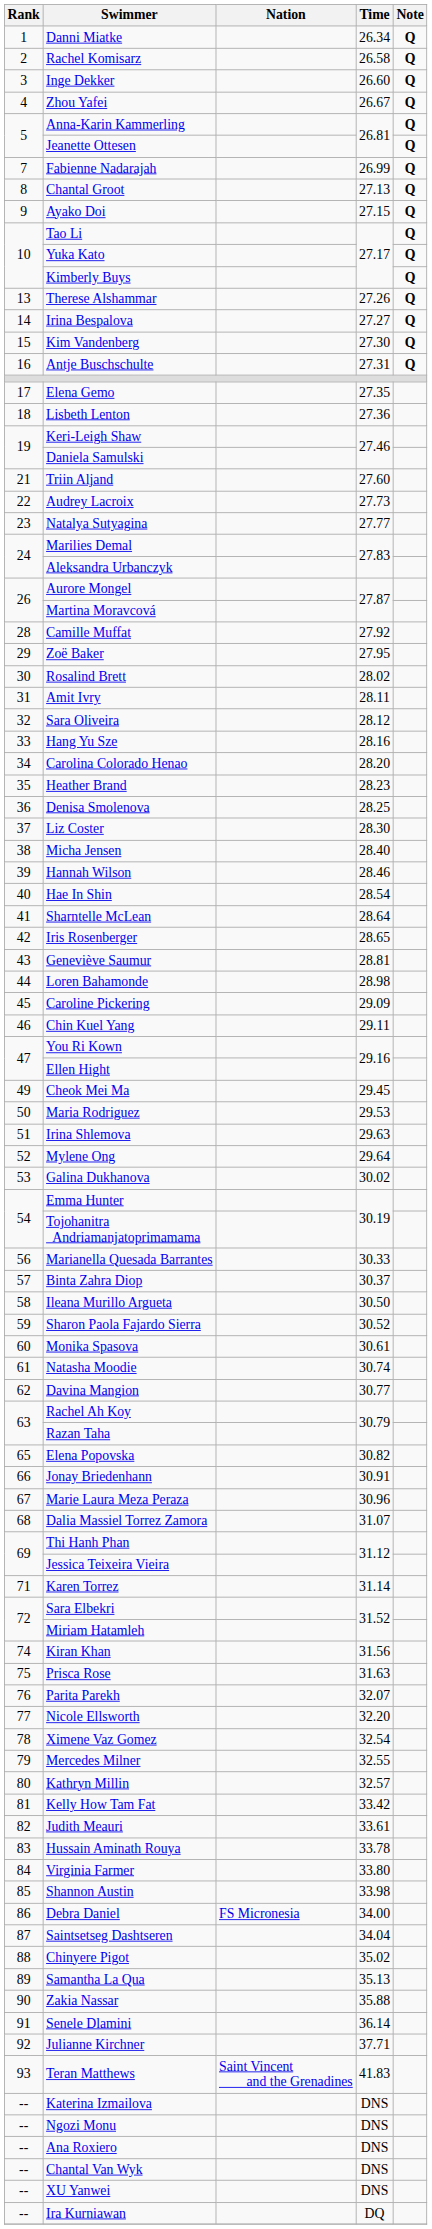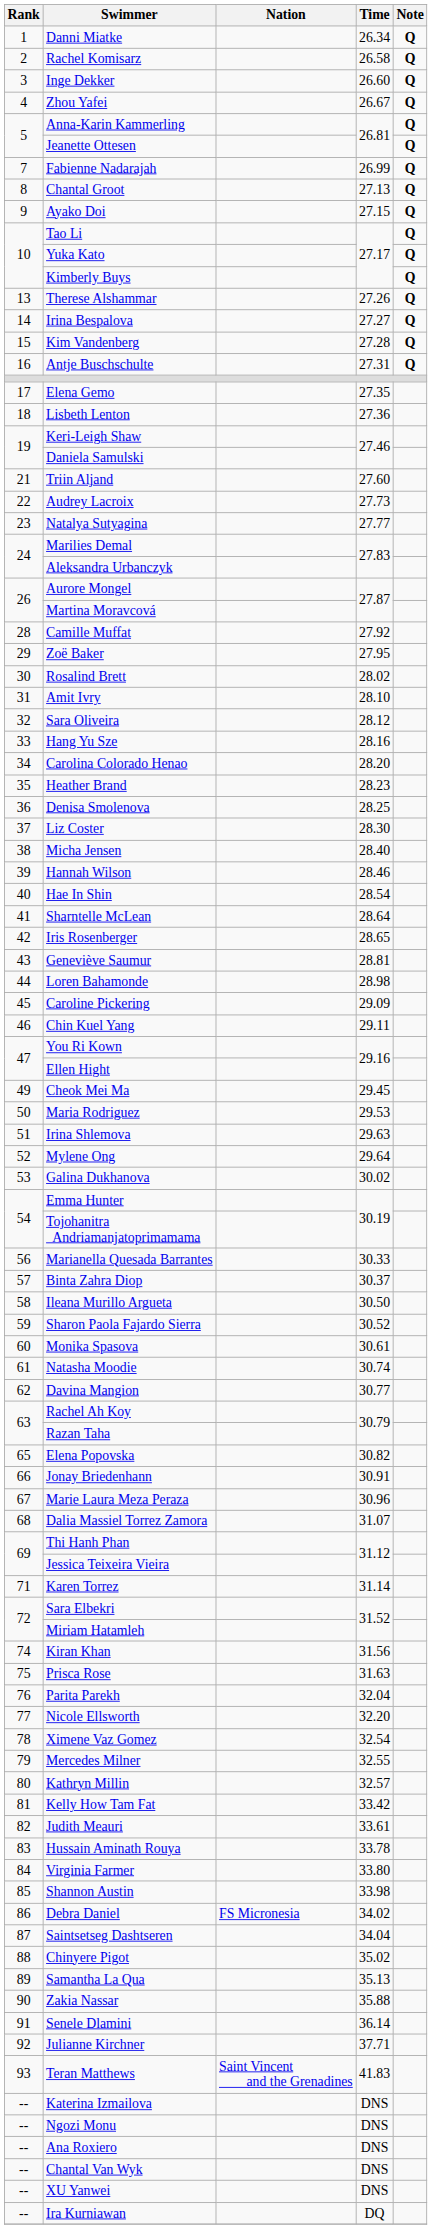 <table class="wikitable" style="text-align:center">
 <tr>
 <th>Rank</th>
 <th>Swimmer</th>
 <th>Nation</th>
 <th>Time</th>
 <th>Note</th>
 </tr>
 <tr>
 <td>1</td>
 <td align=left><a href='#'>Danni Miatke</a></td>
 <td align=left></td>
 <td>26.34</td>
 <td><strong>Q</strong></td>
 </tr>
 <tr>
 <td>2</td>
 <td align=left><a href='#'>Rachel Komisarz</a></td>
 <td align=left></td>
 <td>26.58</td>
 <td><strong>Q</strong></td>
 </tr>
 <tr>
 <td>3</td>
 <td align=left><a href='#'>Inge Dekker</a></td>
 <td align=left></td>
 <td>26.60</td>
 <td><strong>Q</strong></td>
 </tr>
 <tr>
 <td>4</td>
 <td align=left><a href='#'>Zhou Yafei</a></td>
 <td align=left></td>
 <td>26.67</td>
 <td><strong>Q</strong></td>
 </tr>
 <tr>
 <td rowspan=2>5</td>
 <td align=left><a href='#'>Anna-Karin Kammerling</a></td>
 <td align=left></td>
 <td rowspan=2>26.81</td>
 <td><strong>Q</strong></td>
 </tr>
 <tr>
 <td align=left><a href='#'>Jeanette Ottesen</a></td>
 <td align=left></td>
 <td><strong>Q</strong></td>
 </tr>
 <tr>
 <td>7</td>
 <td align=left><a href='#'>Fabienne Nadarajah</a></td>
 <td align=left></td>
 <td>26.99</td>
 <td><strong>Q</strong></td>
 </tr>
 <tr>
 <td>8</td>
 <td align=left><a href='#'>Chantal Groot</a></td>
 <td align=left></td>
 <td>27.13</td>
 <td><strong>Q</strong></td>
 </tr>
 <tr>
 <td>9</td>
 <td align=left><a href='#'>Ayako Doi</a></td>
 <td align=left></td>
 <td>27.15</td>
 <td><strong>Q</strong></td>
 </tr>
 <tr>
 <td rowspan=3>10</td>
 <td align=left><a href='#'>Tao Li</a></td>
 <td align=left></td>
 <td rowspan=3>27.17</td>
 <td><strong>Q</strong></td>
 </tr>
 <tr>
 <td align=left><a href='#'>Yuka Kato</a></td>
 <td align=left></td>
 <td><strong>Q</strong></td>
 </tr>
 <tr>
 <td align=left><a href='#'>Kimberly Buys</a></td>
 <td align=left></td>
 <td><strong>Q</strong></td>
 </tr>
 <tr>
 <td>13</td>
 <td align=left><a href='#'>Therese Alshammar</a></td>
 <td align=left></td>
 <td>27.26</td>
 <td><strong>Q</strong></td>
 </tr>
 <tr>
 <td>14</td>
 <td align=left><a href='#'>Irina Bespalova</a></td>
 <td align=left></td>
 <td>27.27</td>
 <td><strong>Q</strong></td>
 </tr>
 <tr>
 <td>15</td>
 <td align=left><a href='#'>Kim Vandenberg</a></td>
 <td align=left></td>
-<td>27.30</td>
+<td>27.28</td>
 <td><strong>Q</strong></td>
 </tr>
 <tr>
 <td>16</td>
 <td align=left><a href='#'>Antje Buschschulte</a></td>
 <td align=left></td>
 <td>27.31</td>
 <td><strong>Q</strong></td>
 </tr>
 <tr bgcolor=#DDDDDD>
 <td colspan=5></td>
 </tr>
 <tr>
 <td>17</td>
 <td align=left><a href='#'>Elena Gemo</a></td>
 <td align=left></td>
 <td>27.35</td>
 <td></td>
 </tr>
 <tr>
 <td>18</td>
 <td align=left><a href='#'>Lisbeth Lenton</a></td>
 <td align=left></td>
 <td>27.36</td>
 <td></td>
 </tr>
 <tr>
 <td rowspan=2>19</td>
 <td align=left><a href='#'>Keri-Leigh Shaw</a></td>
 <td align=left></td>
 <td rowspan=2>27.46</td>
 <td></td>
 </tr>
 <tr>
 <td align=left><a href='#'>Daniela Samulski</a></td>
 <td align=left></td>
 <td></td>
 </tr>
 <tr>
 <td>21</td>
 <td align=left><a href='#'>Triin Aljand</a></td>
 <td align=left></td>
 <td>27.60</td>
 <td></td>
 </tr>
 <tr>
 <td>22</td>
 <td align=left><a href='#'>Audrey Lacroix</a></td>
 <td align=left></td>
 <td>27.73</td>
 <td></td>
 </tr>
 <tr>
 <td>23</td>
 <td align=left><a href='#'>Natalya Sutyagina</a></td>
 <td align=left></td>
 <td>27.77</td>
 <td></td>
 </tr>
 <tr>
 <td rowspan=2>24</td>
 <td align=left><a href='#'>Marilies Demal</a></td>
 <td align=left></td>
 <td rowspan=2>27.83</td>
 <td></td>
 </tr>
 <tr>
 <td align=left><a href='#'>Aleksandra Urbanczyk</a></td>
 <td align=left></td>
 <td></td>
 </tr>
 <tr>
 <td rowspan=2>26</td>
 <td align=left><a href='#'>Aurore Mongel</a></td>
 <td align=left></td>
 <td rowspan=2>27.87</td>
 <td></td>
 </tr>
 <tr>
 <td align=left><a href='#'>Martina Moravcová</a></td>
 <td align=left></td>
 <td></td>
 </tr>
 <tr>
 <td>28</td>
 <td align=left><a href='#'>Camille Muffat</a></td>
 <td align=left></td>
 <td>27.92</td>
 <td></td>
 </tr>
 <tr>
 <td>29</td>
 <td align=left><a href='#'>Zoë Baker</a></td>
 <td align=left></td>
 <td>27.95</td>
 <td></td>
 </tr>
 <tr>
 <td>30</td>
 <td align=left><a href='#'>Rosalind Brett</a></td>
 <td align=left></td>
 <td>28.02</td>
 <td></td>
 </tr>
 <tr>
 <td>31</td>
 <td align=left><a href='#'>Amit Ivry</a></td>
 <td align=left></td>
-<td>28.11</td>
+<td>28.10</td>
 <td></td>
 </tr>
 <tr>
 <td>32</td>
 <td align=left><a href='#'>Sara Oliveira</a></td>
 <td align=left></td>
 <td>28.12</td>
 <td></td>
 </tr>
 <tr>
 <td>33</td>
 <td align=left><a href='#'>Hang Yu Sze</a></td>
 <td align=left></td>
 <td>28.16</td>
 <td></td>
 </tr>
 <tr>
 <td>34</td>
 <td align=left><a href='#'>Carolina Colorado Henao</a></td>
 <td align=left></td>
 <td>28.20</td>
 <td></td>
 </tr>
 <tr>
 <td>35</td>
 <td align=left><a href='#'>Heather Brand</a></td>
 <td align=left></td>
 <td>28.23</td>
 <td></td>
 </tr>
 <tr>
 <td>36</td>
 <td align=left><a href='#'>Denisa Smolenova</a></td>
 <td align=left></td>
 <td>28.25</td>
 <td></td>
 </tr>
 <tr>
 <td>37</td>
 <td align=left><a href='#'>Liz Coster</a></td>
 <td align=left></td>
 <td>28.30</td>
 <td></td>
 </tr>
 <tr>
 <td>38</td>
 <td align=left><a href='#'>Micha Jensen</a></td>
 <td align=left></td>
 <td>28.40</td>
 <td></td>
 </tr>
 <tr>
 <td>39</td>
 <td align=left><a href='#'>Hannah Wilson</a></td>
 <td align=left></td>
 <td>28.46</td>
 <td></td>
 </tr>
 <tr>
 <td>40</td>
 <td align=left><a href='#'>Hae In Shin</a></td>
 <td align=left></td>
 <td>28.54</td>
 <td></td>
 </tr>
 <tr>
 <td>41</td>
 <td align=left><a href='#'>Sharntelle McLean</a></td>
 <td align=left></td>
 <td>28.64</td>
 <td></td>
 </tr>
 <tr>
 <td>42</td>
 <td align=left><a href='#'>Iris Rosenberger</a></td>
 <td align=left></td>
 <td>28.65</td>
 <td></td>
 </tr>
 <tr>
 <td>43</td>
 <td align=left><a href='#'>Geneviève Saumur</a></td>
 <td align=left></td>
 <td>28.81</td>
 <td></td>
 </tr>
 <tr>
 <td>44</td>
 <td align=left><a href='#'>Loren Bahamonde</a></td>
 <td align=left></td>
 <td>28.98</td>
 <td></td>
 </tr>
 <tr>
 <td>45</td>
 <td align=left><a href='#'>Caroline Pickering</a></td>
 <td align=left></td>
 <td>29.09</td>
 <td></td>
 </tr>
 <tr>
 <td>46</td>
 <td align=left><a href='#'>Chin Kuel Yang</a></td>
 <td align=left></td>
 <td>29.11</td>
 <td></td>
 </tr>
 <tr>
 <td rowspan=2>47</td>
 <td align=left><a href='#'>You Ri Kown</a></td>
 <td align=left></td>
 <td rowspan=2>29.16</td>
 <td></td>
 </tr>
 <tr>
 <td align=left><a href='#'>Ellen Hight</a></td>
 <td align=left></td>
 <td></td>
 </tr>
 <tr>
 <td>49</td>
 <td align=left><a href='#'>Cheok Mei Ma</a></td>
 <td align=left></td>
 <td>29.45</td>
 <td></td>
 </tr>
 <tr>
 <td>50</td>
 <td align=left><a href='#'>Maria Rodriguez</a></td>
 <td align=left></td>
 <td>29.53</td>
 <td></td>
 </tr>
 <tr>
 <td>51</td>
 <td align=left><a href='#'>Irina Shlemova</a></td>
 <td align=left></td>
 <td>29.63</td>
 <td></td>
 </tr>
 <tr>
 <td>52</td>
 <td align=left><a href='#'>Mylene Ong</a></td>
 <td align=left></td>
 <td>29.64</td>
 <td></td>
 </tr>
 <tr>
 <td>53</td>
 <td align=left><a href='#'>Galina Dukhanova</a></td>
 <td align=left></td>
 <td>30.02</td>
 <td></td>
 </tr>
 <tr>
 <td rowspan=2>54</td>
 <td align=left><a href='#'>Emma Hunter</a></td>
 <td align=left></td>
 <td rowspan=2>30.19</td>
 <td></td>
 </tr>
 <tr>
 <td align=left><a href='#'>Tojohanitra <br>   Andriamanjatoprimamama</a></td>
 <td align=left></td>
 <td></td>
 </tr>
 <tr>
 <td>56</td>
 <td align=left><a href='#'>Marianella Quesada Barrantes</a></td>
 <td align=left></td>
 <td>30.33</td>
 <td></td>
 </tr>
 <tr>
 <td>57</td>
 <td align=left><a href='#'>Binta Zahra Diop</a></td>
 <td align=left></td>
 <td>30.37</td>
 <td></td>
 </tr>
 <tr>
 <td>58</td>
 <td align=left><a href='#'>Ileana Murillo Argueta</a></td>
 <td align=left></td>
 <td>30.50</td>
 <td></td>
 </tr>
 <tr>
 <td>59</td>
 <td align=left><a href='#'>Sharon Paola Fajardo Sierra</a></td>
 <td align=left></td>
 <td>30.52</td>
 <td></td>
 </tr>
 <tr>
 <td>60</td>
 <td align=left><a href='#'>Monika Spasova</a></td>
 <td align=left></td>
 <td>30.61</td>
 <td></td>
 </tr>
 <tr>
 <td>61</td>
 <td align=left><a href='#'>Natasha Moodie</a></td>
 <td align=left></td>
 <td>30.74</td>
 <td></td>
 </tr>
 <tr>
 <td>62</td>
 <td align=left><a href='#'>Davina Mangion</a></td>
 <td align=left></td>
 <td>30.77</td>
 <td></td>
 </tr>
 <tr>
 <td rowspan=2>63</td>
 <td align=left><a href='#'>Rachel Ah Koy</a></td>
 <td align=left></td>
 <td rowspan=2>30.79</td>
 <td></td>
 </tr>
 <tr>
 <td align=left><a href='#'>Razan Taha</a></td>
 <td align=left></td>
 <td></td>
 </tr>
 <tr>
 <td>65</td>
 <td align=left><a href='#'>Elena Popovska</a></td>
 <td align=left></td>
 <td>30.82</td>
 <td></td>
 </tr>
 <tr>
 <td>66</td>
 <td align=left><a href='#'>Jonay Briedenhann</a></td>
 <td align=left></td>
 <td>30.91</td>
 <td></td>
 </tr>
 <tr>
 <td>67</td>
 <td align=left><a href='#'>Marie Laura Meza Peraza</a></td>
 <td align=left></td>
 <td>30.96</td>
 <td></td>
 </tr>
 <tr>
 <td>68</td>
 <td align=left><a href='#'>Dalia Massiel Torrez Zamora</a></td>
 <td align=left></td>
 <td>31.07</td>
 <td></td>
 </tr>
 <tr>
 <td rowspan=2>69</td>
 <td align=left><a href='#'>Thi Hanh Phan</a></td>
 <td align=left></td>
 <td rowspan=2>31.12</td>
 <td></td>
 </tr>
 <tr>
 <td align=left><a href='#'>Jessica Teixeira Vieira</a></td>
 <td align=left></td>
 <td></td>
 </tr>
 <tr>
 <td>71</td>
 <td align=left><a href='#'>Karen Torrez</a></td>
 <td align=left></td>
 <td>31.14</td>
 <td></td>
 </tr>
 <tr>
 <td rowspan=2>72</td>
 <td align=left><a href='#'>Sara Elbekri</a></td>
 <td align=left></td>
 <td rowspan=2>31.52</td>
 <td></td>
 </tr>
 <tr>
 <td align=left><a href='#'>Miriam Hatamleh</a></td>
 <td align=left></td>
 <td></td>
 </tr>
 <tr>
 <td>74</td>
 <td align=left><a href='#'>Kiran Khan</a></td>
 <td align=left></td>
 <td>31.56</td>
 <td></td>
 </tr>
 <tr>
 <td>75</td>
 <td align=left><a href='#'>Prisca Rose</a></td>
 <td align=left></td>
 <td>31.63</td>
 <td></td>
 </tr>
 <tr>
 <td>76</td>
 <td align=left><a href='#'>Parita Parekh</a></td>
 <td align=left></td>
-<td>32.07</td>
+<td>32.04</td>
 <td></td>
 </tr>
 <tr>
 <td>77</td>
 <td align=left><a href='#'>Nicole Ellsworth</a></td>
 <td align=left></td>
 <td>32.20</td>
 <td></td>
 </tr>
 <tr>
 <td>78</td>
 <td align=left><a href='#'>Ximene Vaz Gomez</a></td>
 <td align=left></td>
 <td>32.54</td>
 <td></td>
 </tr>
 <tr>
 <td>79</td>
 <td align=left><a href='#'>Mercedes Milner</a></td>
 <td align=left></td>
 <td>32.55</td>
 <td></td>
 </tr>
 <tr>
 <td>80</td>
 <td align=left><a href='#'>Kathryn Millin</a></td>
 <td align=left></td>
 <td>32.57</td>
 <td></td>
 </tr>
 <tr>
 <td>81</td>
 <td align=left><a href='#'>Kelly How Tam Fat</a></td>
 <td align=left></td>
 <td>33.42</td>
 <td></td>
 </tr>
 <tr>
 <td>82</td>
 <td align=left><a href='#'>Judith Meauri</a></td>
 <td align=left></td>
 <td>33.61</td>
 <td></td>
 </tr>
 <tr>
 <td>83</td>
 <td align=left><a href='#'>Hussain Aminath Rouya</a></td>
 <td align=left></td>
 <td>33.78</td>
 <td></td>
 </tr>
 <tr>
 <td>84</td>
 <td align=left><a href='#'>Virginia Farmer</a></td>
 <td align=left></td>
 <td>33.80</td>
 <td></td>
 </tr>
 <tr>
 <td>85</td>
 <td align=left><a href='#'>Shannon Austin</a></td>
 <td align=left></td>
 <td>33.98</td>
 <td></td>
 </tr>
 <tr>
 <td>86</td>
 <td align=left><a href='#'>Debra Daniel</a></td>
 <td align=left> <a href='#'>FS Micronesia</a></td>
-<td>34.00</td>
+<td>34.02</td>
 <td></td>
 </tr>
 <tr>
 <td>87</td>
 <td align=left><a href='#'>Saintsetseg Dashtseren</a></td>
 <td align=left></td>
 <td>34.04</td>
 <td></td>
 </tr>
 <tr>
 <td>88</td>
 <td align=left><a href='#'>Chinyere Pigot</a></td>
 <td align=left></td>
 <td>35.02</td>
 <td></td>
 </tr>
 <tr>
 <td>89</td>
 <td align=left><a href='#'>Samantha La Qua</a></td>
 <td align=left></td>
 <td>35.13</td>
 <td></td>
 </tr>
 <tr>
 <td>90</td>
 <td align=left><a href='#'>Zakia Nassar</a></td>
 <td align=left></td>
 <td>35.88</td>
 <td></td>
 </tr>
 <tr>
 <td>91</td>
 <td align=left><a href='#'>Senele Dlamini</a></td>
 <td align=left></td>
 <td>36.14</td>
 <td></td>
 </tr>
 <tr>
 <td>92</td>
 <td align=left><a href='#'>Julianne Kirchner</a></td>
 <td align=left></td>
 <td>37.71</td>
 <td></td>
 </tr>
 <tr>
 <td>93</td>
 <td align=left><a href='#'>Teran Matthews</a></td>
 <td align=left> <a href='#'>Saint Vincent <br>         and the Grenadines</a></td>
 <td>41.83</td>
 <td></td>
 </tr>
 <tr>
 <td>--</td>
 <td align=left><a href='#'>Katerina Izmailova</a></td>
 <td align=left></td>
 <td>DNS</td>
 <td></td>
 </tr>
 <tr>
 <td>--</td>
 <td align=left><a href='#'>Ngozi Monu</a></td>
 <td align=left></td>
 <td>DNS</td>
 <td></td>
 </tr>
 <tr>
 <td>--</td>
 <td align=left><a href='#'>Ana Roxiero</a></td>
 <td align=left></td>
 <td>DNS</td>
 <td></td>
 </tr>
 <tr>
 <td>--</td>
 <td align=left><a href='#'>Chantal Van Wyk</a></td>
 <td align=left></td>
 <td>DNS</td>
 <td></td>
 </tr>
 <tr>
 <td>--</td>
 <td align=left><a href='#'>XU Yanwei</a></td>
 <td align=left></td>
 <td>DNS</td>
 <td></td>
 </tr>
 <tr>
 <td>--</td>
 <td align=left><a href='#'>Ira Kurniawan</a></td>
 <td align=left></td>
 <td>DQ</td>
 <td></td>
 </tr>
 <tr>
 </tr>
 </table>
